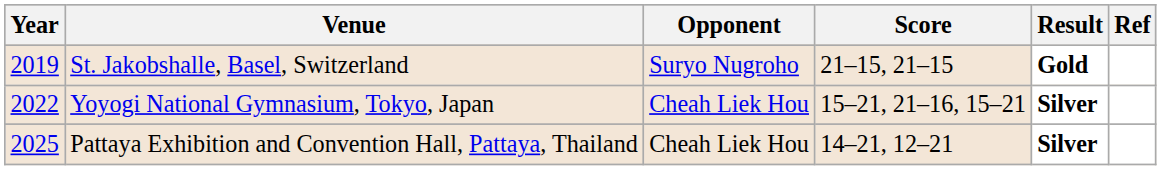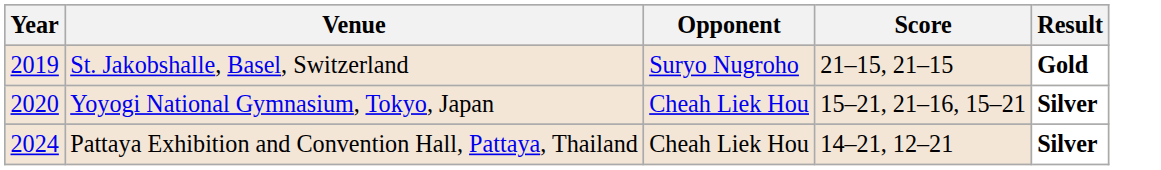 <table class="sortable wikitable" style="font-size: 90%;">
 <tr>
 <th>Year</th>
 <th>Venue</th>
 <th>Opponent</th>
 <th>Score</th>
 <th>Result</th>
-<th>Ref</th>
 </tr>
 <tr style="background:#F3E6D7">
 <td align="center"><a href='#'>2019</a></td>
 <td align="left"><a href='#'>St. Jakobshalle</a>, <a href='#'>Basel</a>, Switzerland</td>
 <td align="left"> <a href='#'>Suryo Nugroho</a></td>
 <td align="left">21–15, 21–15</td>
 <td style="text-align:left; background:white"> <strong>Gold</strong></td>
-<td style="text-align:center; background:white"></td>
 </tr>
 <tr style="background:#F3E6D7">
-<td align="center"><a href='#'>2022</a></td>
+<td align="center"><a href='#'>2020</a></td>
 <td align="left"><a href='#'>Yoyogi National Gymnasium</a>, <a href='#'>Tokyo</a>, Japan</td>
 <td align="left"> <a href='#'>Cheah Liek Hou</a></td>
 <td align="left">15–21, 21–16, 15–21</td>
 <td style="text-align:left; background:white"> <strong>Silver</strong></td>
-<td style="text-align:center; background:white"></td>
 </tr>
 <tr style="background:#F3E6D7">
-<td align="center"><a href='#'>2025</a></td>
+<td align="center"><a href='#'>2024</a></td>
 <td align="left">Pattaya Exhibition and Convention Hall, <a href='#'>Pattaya</a>, Thailand</td>
 <td align="left"> Cheah Liek Hou</td>
 <td align="left">14–21, 12–21</td>
 <td style="text-align:left; background:white"> <strong>Silver</strong></td>
-<td style="text-align:center; background:white"></td>
 </tr>
 </table>
